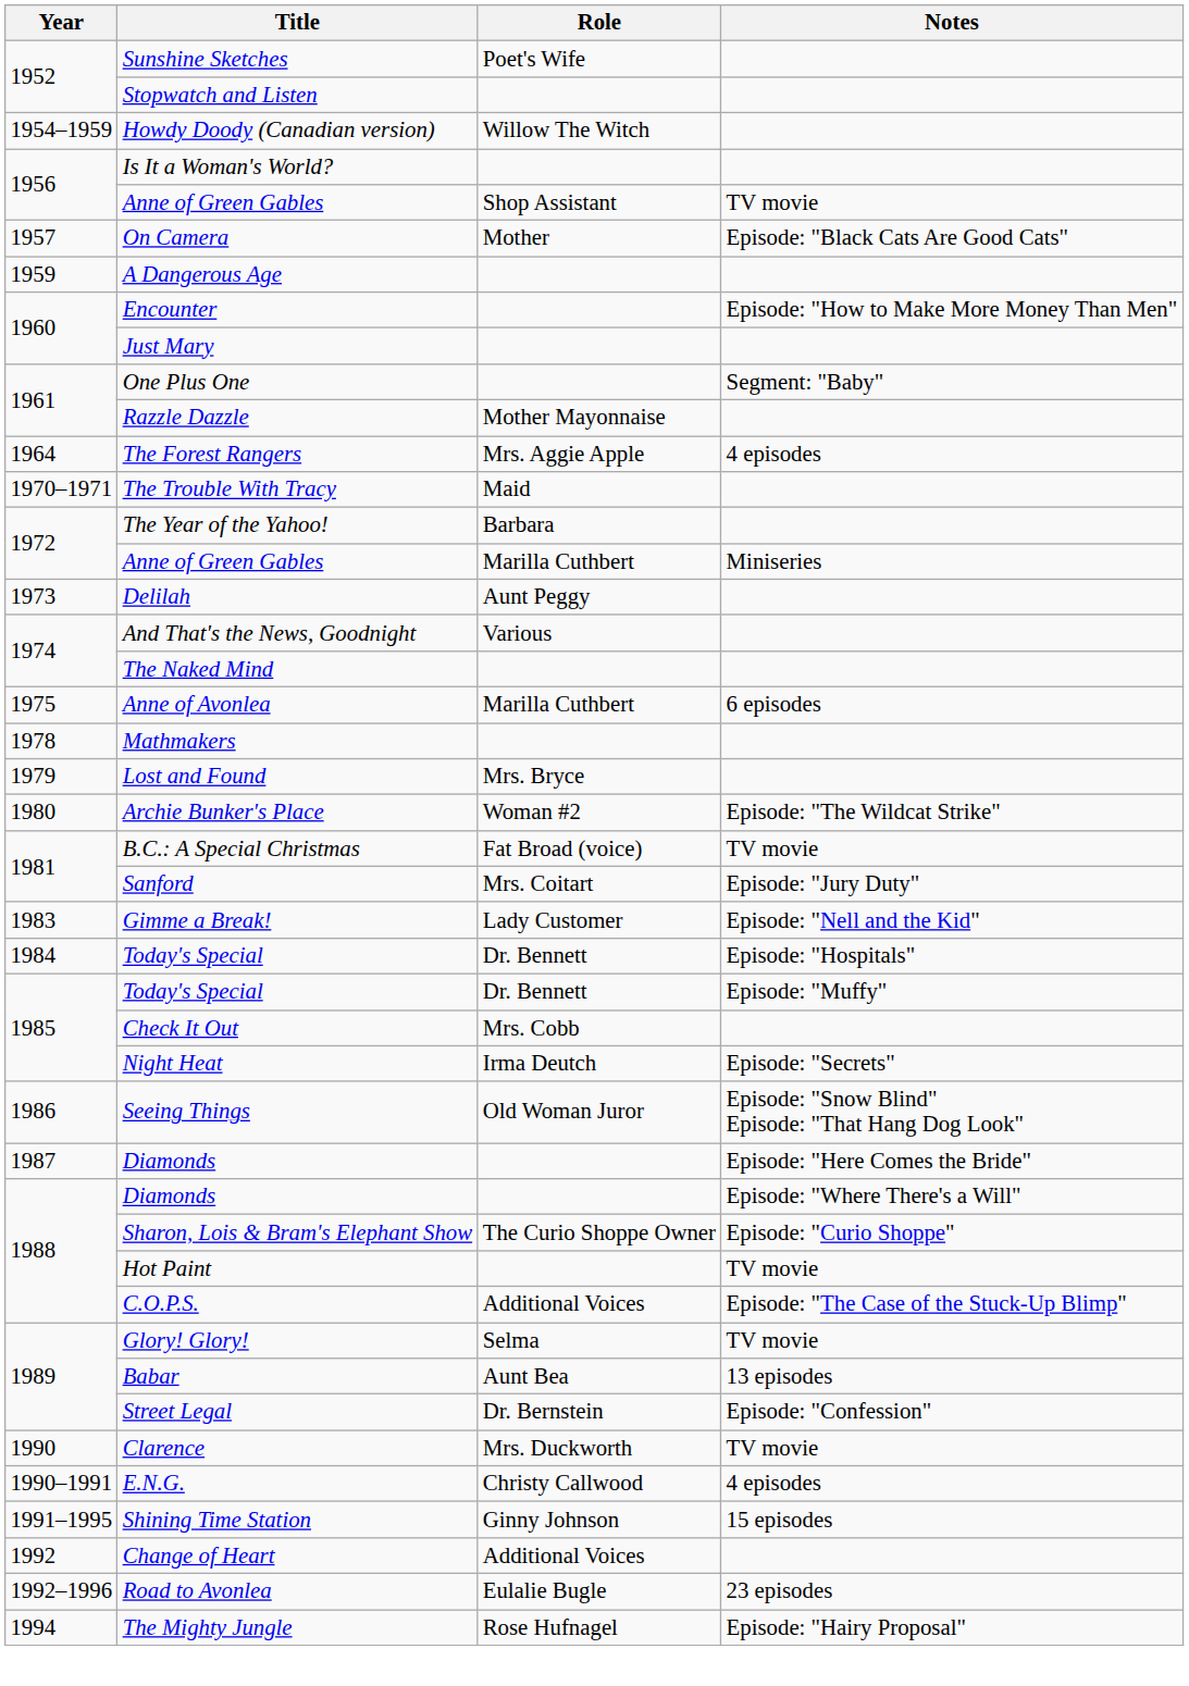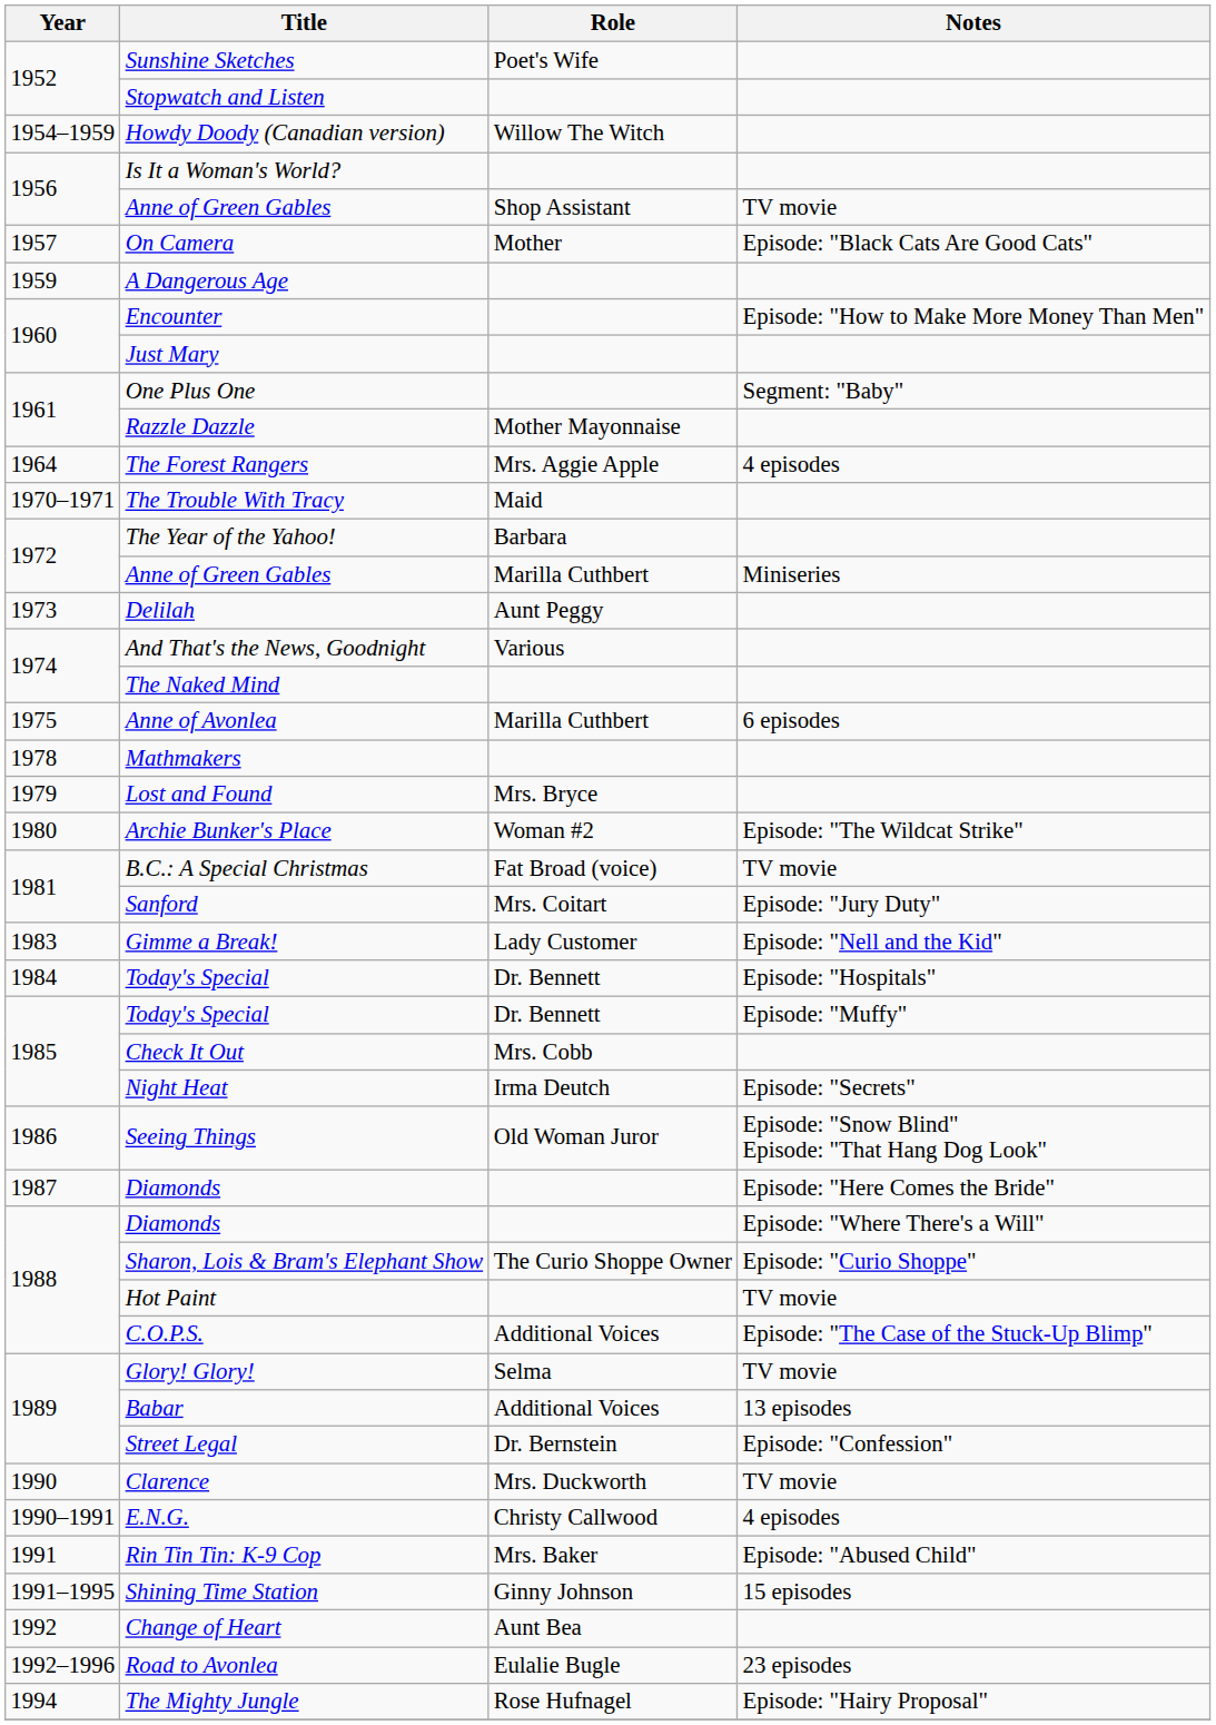 <table class="wikitable sortable">
 <tr>
 <th>Year</th>
 <th>Title</th>
 <th>Role</th>
 <th>Notes</th>
 </tr>
 <tr>
 <td rowspan=2>1952</td>
 <td><em><a href='#'>Sunshine Sketches</a></em></td>
 <td>Poet's Wife</td>
 <td></td>
 </tr>
 <tr>
 <td><em><a href='#'>Stopwatch and Listen</a></em></td>
 <td></td>
 <td></td>
 </tr>
 <tr>
 <td>1954–1959</td>
 <td><em><a href='#'>Howdy Doody</a> (Canadian version)</em></td>
 <td>Willow The Witch</td>
 <td></td>
 </tr>
 <tr>
 <td rowspan=2>1956</td>
 <td><em>Is It a Woman's World?</em></td>
 <td></td>
 <td></td>
 </tr>
 <tr>
 <td><em><a href='#'>Anne of Green Gables</a></em></td>
 <td>Shop Assistant</td>
 <td>TV movie</td>
 </tr>
 <tr>
 <td>1957</td>
 <td><em><a href='#'>On Camera</a></em></td>
 <td>Mother</td>
 <td>Episode: "Black Cats Are Good Cats"</td>
 </tr>
 <tr>
 <td>1959</td>
 <td data-sort-value="Dangerous Age, The"><em><a href='#'>A Dangerous Age</a></em></td>
 <td></td>
 <td></td>
 </tr>
 <tr>
 <td rowspan=2>1960</td>
 <td><em><a href='#'>Encounter</a></em></td>
 <td></td>
 <td>Episode: "How to Make More Money Than Men"</td>
 </tr>
 <tr>
 <td><em><a href='#'>Just Mary</a></em></td>
 <td></td>
 <td></td>
 </tr>
 <tr>
 <td rowspan=2>1961</td>
 <td><em>One Plus One</em></td>
 <td></td>
 <td>Segment: "Baby"</td>
 </tr>
 <tr>
 <td><em><a href='#'>Razzle Dazzle</a></em></td>
 <td>Mother Mayonnaise</td>
 <td></td>
 </tr>
 <tr>
 <td>1964</td>
 <td data-sort-value="Forest Rangers, The"><em><a href='#'>The Forest Rangers</a></em></td>
 <td>Mrs. Aggie Apple</td>
 <td>4 episodes</td>
 </tr>
 <tr>
 <td>1970–1971</td>
 <td data-sort-value="Trouble With Tracy, The"><em><a href='#'>The Trouble With Tracy</a></em></td>
 <td>Maid</td>
 <td></td>
 </tr>
 <tr>
 <td rowspan=2>1972</td>
 <td data-sort-value="Year of the Yahoo!, The"><em>The Year of the Yahoo!</em></td>
 <td>Barbara</td>
 <td></td>
 </tr>
 <tr>
 <td><em><a href='#'>Anne of Green Gables</a></em></td>
 <td>Marilla Cuthbert</td>
 <td>Miniseries</td>
 </tr>
 <tr>
 <td>1973</td>
 <td><em><a href='#'>Delilah</a></em></td>
 <td>Aunt Peggy</td>
 <td></td>
 </tr>
 <tr>
 <td rowspan=2>1974</td>
 <td><em>And That's the News, Goodnight</em></td>
 <td>Various</td>
 <td></td>
 </tr>
 <tr>
 <td data-sort-value="Naked Mind, The"><em><a href='#'>The Naked Mind</a></em></td>
 <td></td>
 <td></td>
 </tr>
 <tr>
 <td>1975</td>
 <td><em><a href='#'>Anne of Avonlea</a></em></td>
 <td>Marilla Cuthbert</td>
 <td>6 episodes</td>
 </tr>
 <tr>
 <td>1978</td>
 <td><em><a href='#'>Mathmakers</a></em></td>
 <td></td>
 <td></td>
 </tr>
 <tr>
 <td>1979</td>
 <td><em><a href='#'>Lost and Found</a></em></td>
 <td>Mrs. Bryce</td>
 <td></td>
 </tr>
 <tr>
 <td>1980</td>
 <td><em><a href='#'>Archie Bunker's Place</a></em></td>
 <td>Woman #2</td>
 <td>Episode: "The Wildcat Strike"</td>
 </tr>
 <tr>
 <td rowspan=2>1981</td>
 <td><em>B.C.: A Special Christmas</em></td>
 <td>Fat Broad (voice)</td>
 <td>TV movie</td>
 </tr>
 <tr>
 <td><em><a href='#'>Sanford</a></em></td>
 <td>Mrs. Coitart</td>
 <td>Episode: "Jury Duty"</td>
 </tr>
 <tr>
 <td>1983</td>
 <td><em><a href='#'>Gimme a Break!</a></em></td>
 <td>Lady Customer</td>
 <td>Episode: "<a href='#'>Nell and the Kid</a>"</td>
 </tr>
 <tr>
 <td>1984</td>
 <td><em><a href='#'>Today's Special</a></em></td>
 <td>Dr. Bennett</td>
 <td>Episode: "Hospitals"</td>
 </tr>
 <tr>
 <td rowspan=3>1985</td>
 <td><em><a href='#'>Today's Special</a></em></td>
 <td>Dr. Bennett</td>
 <td>Episode: "Muffy"</td>
 </tr>
 <tr>
 <td><em><a href='#'>Check It Out</a></em></td>
 <td>Mrs. Cobb</td>
 <td></td>
 </tr>
 <tr>
 <td><em><a href='#'>Night Heat</a></em></td>
 <td>Irma Deutch</td>
 <td>Episode: "Secrets"</td>
 </tr>
 <tr>
 <td>1986</td>
 <td><em><a href='#'>Seeing Things</a></em></td>
 <td>Old Woman Juror</td>
 <td>Episode: "Snow Blind"<br>Episode: "That Hang Dog Look"</td>
 </tr>
 <tr>
 <td>1987</td>
 <td><em><a href='#'>Diamonds</a></em></td>
 <td></td>
 <td>Episode: "Here Comes the Bride"</td>
 </tr>
 <tr>
 <td rowspan=4>1988</td>
 <td><em><a href='#'>Diamonds</a></em></td>
 <td></td>
 <td>Episode: "Where There's a Will"</td>
 </tr>
 <tr>
 <td><em><a href='#'>Sharon, Lois & Bram's Elephant Show</a></em></td>
 <td>The Curio Shoppe Owner</td>
 <td>Episode: "<a href='#'>Curio Shoppe</a>"</td>
 </tr>
 <tr>
 <td><em>Hot Paint</em></td>
 <td></td>
 <td>TV movie</td>
 </tr>
 <tr>
 <td><em><a href='#'>C.O.P.S.</a></em></td>
 <td>Additional Voices</td>
 <td>Episode: "<a href='#'>The Case of the Stuck-Up Blimp</a>"</td>
 </tr>
 <tr>
 <td rowspan=3>1989</td>
 <td><em><a href='#'>Glory! Glory!</a></em></td>
 <td>Selma</td>
 <td>TV movie</td>
 </tr>
 <tr>
 <td><em><a href='#'>Babar</a></em></td>
-<td>Aunt Bea</td>
+<td>Additional Voices</td>
 <td>13 episodes</td>
 </tr>
 <tr>
 <td><em><a href='#'>Street Legal</a></em></td>
 <td>Dr. Bernstein</td>
 <td>Episode: "Confession"</td>
 </tr>
 <tr>
 <td>1990</td>
 <td><em><a href='#'>Clarence</a></em></td>
 <td>Mrs. Duckworth</td>
 <td>TV movie</td>
 </tr>
 <tr>
 <td>1990–1991</td>
 <td><em><a href='#'>E.N.G.</a></em></td>
 <td>Christy Callwood</td>
 <td>4 episodes</td>
 </tr>
 <tr>
+<td>1991</td>
+<td><em><a href='#'>Rin Tin Tin: K-9 Cop</a></em></td>
+<td>Mrs. Baker</td>
+<td>Episode: "Abused Child"</td>
+</tr>
+<tr>
 <td>1991–1995</td>
 <td><em><a href='#'>Shining Time Station</a></em></td>
 <td>Ginny Johnson</td>
 <td>15 episodes</td>
 </tr>
 <tr>
 <td>1992</td>
 <td><em><a href='#'>Change of Heart</a></em></td>
-<td>Additional Voices</td>
+<td>Aunt Bea</td>
 <td></td>
 </tr>
 <tr>
 <td>1992–1996</td>
 <td><em><a href='#'>Road to Avonlea</a></em></td>
 <td>Eulalie Bugle</td>
 <td>23 episodes</td>
 </tr>
 <tr>
 <td>1994</td>
 <td data-sort-value="Mighty Jungle, The"><em><a href='#'>The Mighty Jungle</a></em></td>
 <td>Rose Hufnagel</td>
 <td>Episode: "Hairy Proposal"</td>
 </tr>
 <tr>
 </tr>
 </table>
